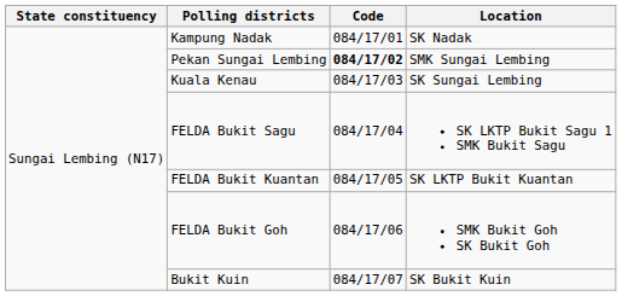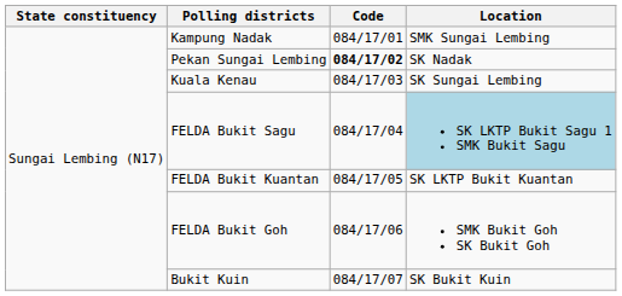 <table class="wikitable sortable mw-collapsible" style="white-space:nowrap;font-size:85%">
 <tr>
 <th>State constituency</th>
 <th>Polling districts</th>
 <th>Code</th>
 <th>Location</th>
 </tr>
 <tr>
 <td rowspan="7">Sungai Lembing (N17)</td>
 <td>Kampung Nadak</td>
 <td>084/17/01</td>
-<td>SK Nadak</td>
+<td>SMK Sungai Lembing</td>
 </tr>
 <tr>
 <td>Pekan Sungai Lembing</td>
 <td><strong>084/17/02</strong></td>
-<td>SMK Sungai Lembing</td>
+<td>SK Nadak</td>
 </tr>
 <tr>
 <td>Kuala Kenau</td>
 <td>084/17/03</td>
 <td>SK Sungai Lembing</td>
 </tr>
 <tr>
 <td>FELDA Bukit Sagu</td>
 <td>084/17/04</td>
-<td><br><ul><li>SK LKTP Bukit Sagu 1</li><li>SMK Bukit Sagu</li></ul></td>
+<td style="background: lightblue;"><br><ul><li>SK LKTP Bukit Sagu 1</li><li>SMK Bukit Sagu</li></ul></td>
 </tr>
 <tr>
 <td>FELDA Bukit Kuantan</td>
 <td>084/17/05</td>
 <td>SK LKTP Bukit Kuantan</td>
 </tr>
 <tr>
 <td>FELDA Bukit Goh</td>
 <td>084/17/06</td>
 <td><br><ul><li>SMK Bukit Goh</li><li>SK Bukit Goh</li></ul></td>
 </tr>
 <tr>
 <td>Bukit Kuin</td>
 <td>084/17/07</td>
 <td>SK Bukit Kuin</td>
 </tr>
 </table>
